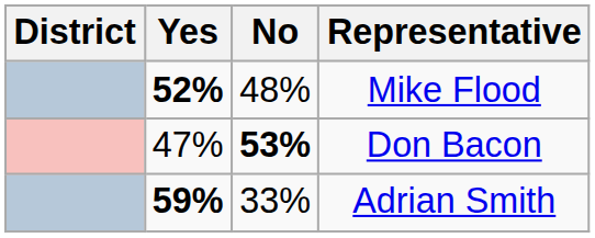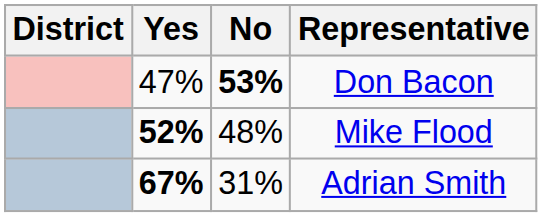 <table class=wikitable>
 <tr>
 <th>District</th>
 <th>Yes</th>
 <th>No</th>
 <th>Representative</th>
-</tr>
-<tr align=center>
-<th style="background: #B6C8D9;"></th>
-<td><strong>52%</strong></td>
-<td>48%</td>
-<td><a href='#'>Mike Flood</a></td>
 </tr>
 <tr align=center>
 <th style="background: rgb(248, 193, 190);"></th>
 <td>47%</td>
 <td><strong>53%</strong></td>
 <td><a href='#'>Don Bacon</a></td>
 </tr>
 <tr align=center>
 <th style="background: #B6C8D9;"></th>
-<td><strong>59%</strong></td>
-<td>33%</td>
+<td><strong>52%</strong></td>
+<td>48%</td>
+<td><a href='#'>Mike Flood</a></td>
+</tr>
+<tr align=center>
+<th style="background: #B6C8D9;"></th>
+<td><strong>67%</strong></td>
+<td>31%</td>
 <td><a href='#'>Adrian Smith</a></td>
 </tr>
 </table>
